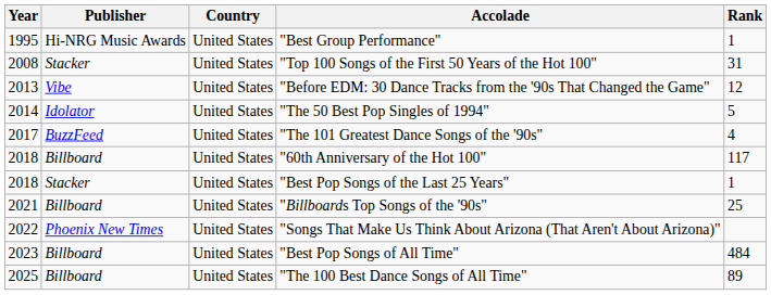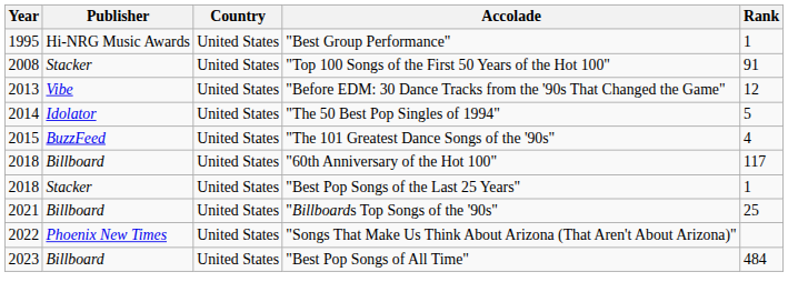 <table class="wikitable sortable">
 <tr>
 <th>Year</th>
 <th>Publisher</th>
 <th>Country</th>
 <th>Accolade</th>
 <th>Rank</th>
 </tr>
 <tr>
 <td>1995</td>
 <td>Hi-NRG Music Awards</td>
 <td>United States</td>
 <td>"Best Group Performance"</td>
 <td>1</td>
 </tr>
 <tr>
 <td>2008</td>
 <td><em>Stacker</em></td>
 <td>United States</td>
 <td>"Top 100 Songs of the First 50 Years of the Hot 100"</td>
-<td>31</td>
+<td>91</td>
 </tr>
 <tr>
 <td>2013</td>
 <td><em><a href='#'>Vibe</a></em></td>
 <td>United States</td>
 <td>"Before EDM: 30 Dance Tracks from the '90s That Changed the Game"</td>
 <td>12</td>
 </tr>
 <tr>
 <td>2014</td>
 <td><em><a href='#'>Idolator</a></em></td>
 <td>United States</td>
 <td>"The 50 Best Pop Singles of 1994"</td>
 <td>5</td>
 </tr>
 <tr>
-<td>2017</td>
+<td>2015</td>
 <td><em><a href='#'>BuzzFeed</a></em></td>
 <td>United States</td>
 <td>"The 101 Greatest Dance Songs of the '90s"</td>
 <td>4</td>
 </tr>
 <tr>
 <td>2018</td>
 <td><em>Billboard</em></td>
 <td>United States</td>
 <td>"60th Anniversary of the Hot 100"</td>
 <td>117</td>
 </tr>
 <tr>
 <td>2018</td>
 <td><em>Stacker</em></td>
 <td>United States</td>
 <td>"Best Pop Songs of the Last 25 Years"</td>
 <td>1</td>
 </tr>
 <tr>
 <td>2021</td>
 <td><em>Billboard</em></td>
 <td>United States</td>
 <td>"<em>Billboard</em>s Top Songs of the '90s"</td>
 <td>25</td>
 </tr>
 <tr>
 <td>2022</td>
 <td><em><a href='#'>Phoenix New Times</a></em></td>
 <td>United States</td>
 <td>"Songs That Make Us Think About Arizona (That Aren't About Arizona)"</td>
 <td></td>
 </tr>
 <tr>
 <td>2023</td>
 <td><em>Billboard</em></td>
 <td>United States</td>
 <td scope="row">"Best Pop Songs of All Time"</td>
 <td>484</td>
 </tr>
-<tr>
-<td>2025</td>
-<td><em>Billboard</em></td>
-<td>United States</td>
-<td scope="row">"The 100 Best Dance Songs of All Time"</td>
-<td>89</td>
-</tr>
 </table>
